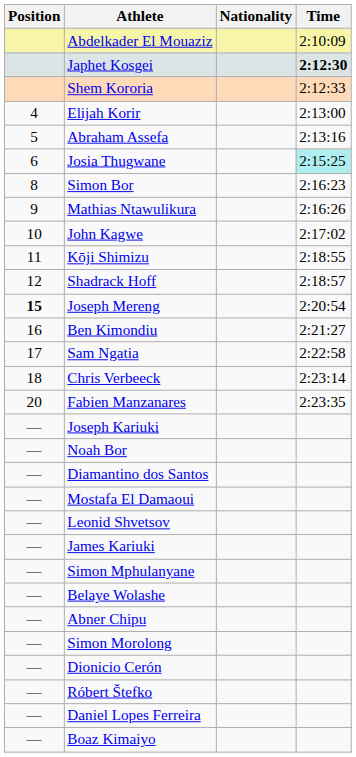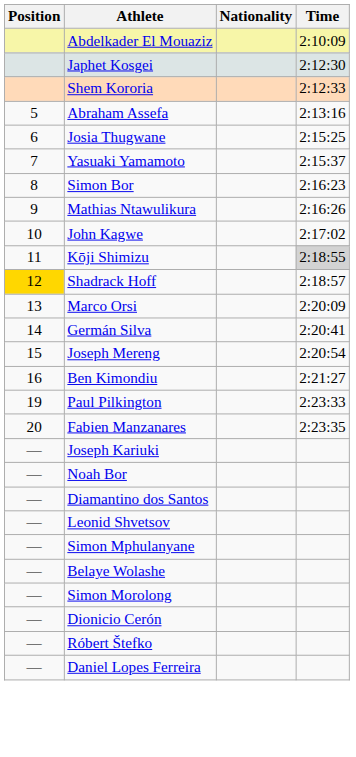 <table class="wikitable sortable">
 <tr>
 <th>Position</th>
 <th>Athlete</th>
 <th>Nationality</th>
 <th>Time</th>
 </tr>
 <tr bgcolor=#F7F6A8>
 <td align=center></td>
 <td><a href='#'>Abdelkader El Mouaziz</a></td>
 <td></td>
 <td>2:10:09</td>
 </tr>
 <tr bgcolor=#DCE5E5>
 <td align=center></td>
 <td><a href='#'>Japhet Kosgei</a></td>
 <td></td>
-<td><strong>2:12:30</strong></td>
+<td>2:12:30</td>
 </tr>
 <tr bgcolor=#FFDAB9>
 <td align=center></td>
 <td><a href='#'>Shem Kororia</a></td>
 <td></td>
 <td>2:12:33</td>
-</tr>
-<tr>
-<td align=center>4</td>
-<td><a href='#'>Elijah Korir</a></td>
-<td></td>
-<td>2:13:00</td>
 </tr>
 <tr>
 <td align=center>5</td>
 <td><a href='#'>Abraham Assefa</a></td>
 <td></td>
 <td>2:13:16</td>
 </tr>
 <tr>
 <td align=center>6</td>
 <td><a href='#'>Josia Thugwane</a></td>
 <td></td>
-<td style="background: paleturquoise;">2:15:25</td>
+<td>2:15:25</td>
+</tr>
+<tr>
+<td align=center>7</td>
+<td><a href='#'>Yasuaki Yamamoto</a></td>
+<td></td>
+<td>2:15:37</td>
 </tr>
 <tr>
 <td align=center>8</td>
 <td><a href='#'>Simon Bor</a></td>
 <td></td>
 <td>2:16:23</td>
 </tr>
 <tr>
 <td align=center>9</td>
 <td><a href='#'>Mathias Ntawulikura</a></td>
 <td></td>
 <td>2:16:26</td>
 </tr>
 <tr>
 <td align=center>10</td>
 <td><a href='#'>John Kagwe</a></td>
 <td></td>
 <td>2:17:02</td>
 </tr>
 <tr>
 <td align=center>11</td>
 <td><a href='#'>Kōji Shimizu</a></td>
 <td></td>
-<td>2:18:55</td>
+<td style="background: lightgrey;">2:18:55</td>
 </tr>
 <tr>
-<td align=center>12</td>
+<td align=center style="background: gold;">12</td>
 <td><a href='#'>Shadrack Hoff</a></td>
 <td></td>
 <td>2:18:57</td>
 </tr>
 <tr>
-<td align=center><strong>15</strong></td>
+<td align=center>13</td>
+<td><a href='#'>Marco Orsi</a></td>
+<td></td>
+<td>2:20:09</td>
+</tr>
+<tr>
+<td align=center>14</td>
+<td><a href='#'>Germán Silva</a></td>
+<td></td>
+<td>2:20:41</td>
+</tr>
+<tr>
+<td align=center>15</td>
 <td><a href='#'>Joseph Mereng</a></td>
 <td></td>
 <td>2:20:54</td>
 </tr>
 <tr>
 <td align=center>16</td>
 <td><a href='#'>Ben Kimondiu</a></td>
 <td></td>
 <td>2:21:27</td>
 </tr>
 <tr>
-<td align=center>17</td>
-<td><a href='#'>Sam Ngatia</a></td>
+<td align=center>19</td>
+<td><a href='#'>Paul Pilkington</a></td>
 <td></td>
-<td>2:22:58</td>
-</tr>
-<tr>
-<td align=center>18</td>
-<td><a href='#'>Chris Verbeeck</a></td>
-<td></td>
-<td>2:23:14</td>
+<td>2:23:33</td>
 </tr>
 <tr>
 <td align=center>20</td>
 <td><a href='#'>Fabien Manzanares</a></td>
 <td></td>
 <td>2:23:35</td>
 </tr>
 <tr>
 <td align=center>—</td>
 <td><a href='#'>Joseph Kariuki</a></td>
 <td></td>
 <td></td>
 </tr>
 <tr>
 <td align=center>—</td>
 <td><a href='#'>Noah Bor</a></td>
 <td></td>
 <td></td>
 </tr>
 <tr>
 <td align=center>—</td>
 <td><a href='#'>Diamantino dos Santos</a></td>
 <td></td>
 <td></td>
 </tr>
 <tr>
 <td align=center>—</td>
-<td><a href='#'>Mostafa El Damaoui</a></td>
-<td></td>
-<td></td>
-</tr>
-<tr>
-<td align=center>—</td>
 <td><a href='#'>Leonid Shvetsov</a></td>
-<td></td>
-<td></td>
-</tr>
-<tr>
-<td align=center>—</td>
-<td><a href='#'>James Kariuki</a></td>
 <td></td>
 <td></td>
 </tr>
 <tr>
 <td align=center>—</td>
 <td><a href='#'>Simon Mphulanyane</a></td>
 <td></td>
 <td></td>
 </tr>
 <tr>
 <td align=center>—</td>
 <td><a href='#'>Belaye Wolashe</a></td>
-<td></td>
-<td></td>
-</tr>
-<tr>
-<td align=center>—</td>
-<td><a href='#'>Abner Chipu</a></td>
 <td></td>
 <td></td>
 </tr>
 <tr>
 <td align=center>—</td>
 <td><a href='#'>Simon Morolong</a></td>
 <td></td>
 <td></td>
 </tr>
 <tr>
 <td align=center>—</td>
 <td><a href='#'>Dionicio Cerón</a></td>
 <td></td>
 <td></td>
 </tr>
 <tr>
 <td align=center>—</td>
 <td><a href='#'>Róbert Štefko</a></td>
 <td></td>
 <td></td>
 </tr>
 <tr>
 <td align=center>—</td>
 <td><a href='#'>Daniel Lopes Ferreira</a></td>
 <td></td>
 <td></td>
 </tr>
-<tr>
-<td align=center>—</td>
-<td><a href='#'>Boaz Kimaiyo</a></td>
-<td></td>
-<td></td>
-</tr>
 </table>
